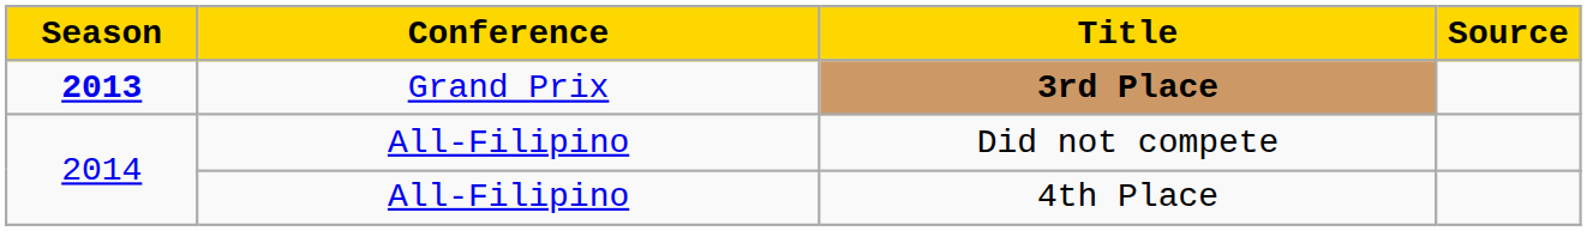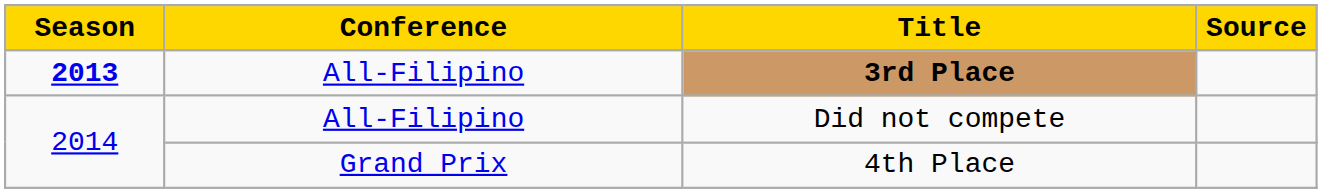 <table class="wikitable">
 <tr>
 <th width=70px style="background:#FFD700; color: Black; text-align: center"><strong>Season</strong></th>
 <th width=250px style="background:#FFD700; color: Black"><strong>Conference</strong></th>
 <th width=250px style="background:#FFD700; color: Black"><strong>Title</strong></th>
 <th width=50px style="background: #FFD700; color: Black"><strong>Source</strong></th>
 </tr>
 <tr align=center>
 <td><strong><a href='#'>2013</a></strong></td>
-<td><a href='#'>Grand Prix</a></td>
+<td><a href='#'>All-Filipino</a></td>
 <td style="background:#CC9966;"><strong>3rd Place</strong></td>
 <td></td>
 </tr>
 <tr align=center>
 <td rowspan=2><a href='#'>2014</a></td>
 <td><a href='#'>All-Filipino</a></td>
 <td>Did not compete</td>
 <td></td>
 </tr>
 <tr align=center>
-<td><a href='#'>All-Filipino</a></td>
+<td><a href='#'>Grand Prix</a></td>
 <td>4th Place</td>
 <td></td>
 </tr>
 </table>
